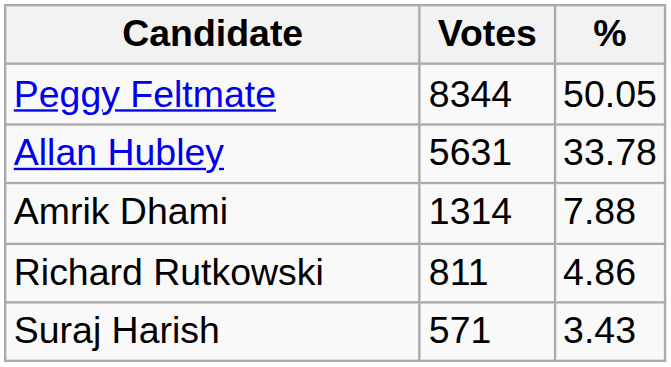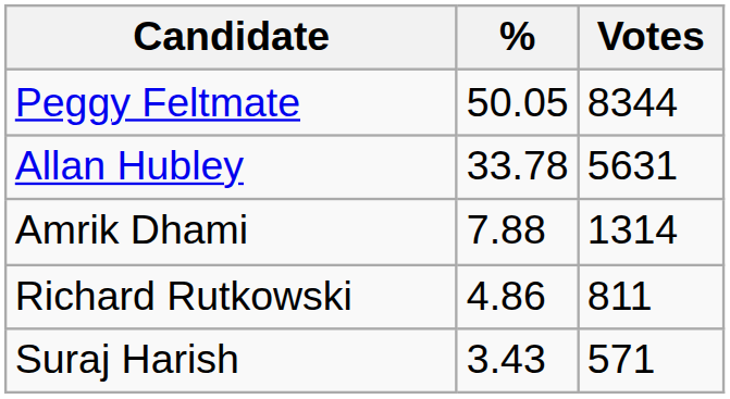 <table class="wikitable">
 <tr>
 <th style="width: 170px">Candidate</th>
+<th style="width: 40px">%</th>
 <th style="width: 50px">Votes</th>
-<th style="width: 40px">%</th>
 </tr>
 <tr>
 <td><a href='#'>Peggy Feltmate</a></td>
+<td>50.05</td>
 <td>8344</td>
-<td>50.05</td>
 </tr>
 <tr>
 <td><a href='#'>Allan Hubley</a></td>
+<td>33.78</td>
 <td>5631</td>
-<td>33.78</td>
 </tr>
 <tr>
 <td>Amrik Dhami</td>
+<td>7.88</td>
 <td>1314</td>
-<td>7.88</td>
 </tr>
 <tr>
 <td>Richard Rutkowski</td>
+<td>4.86</td>
 <td>811</td>
-<td>4.86</td>
 </tr>
 <tr>
 <td>Suraj Harish</td>
+<td>3.43</td>
 <td>571</td>
-<td>3.43</td>
 </tr>
 </table>
